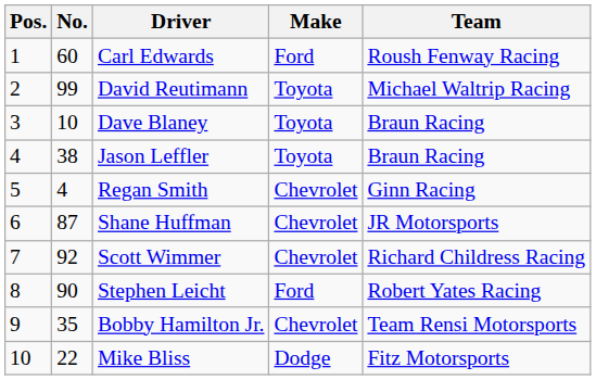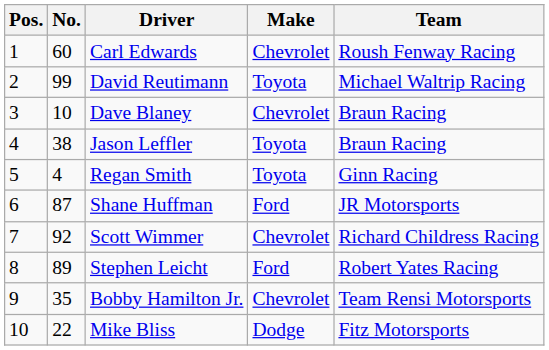 <table class="wikitable">
 <tr>
 <th>Pos.</th>
 <th>No.</th>
 <th>Driver</th>
 <th>Make</th>
 <th>Team</th>
 </tr>
 <tr>
 <td>1</td>
 <td>60</td>
 <td><a href='#'>Carl Edwards</a></td>
-<td><a href='#'>Ford</a></td>
+<td><a href='#'>Chevrolet</a></td>
 <td><a href='#'>Roush Fenway Racing</a></td>
 </tr>
 <tr>
 <td>2</td>
 <td>99</td>
 <td><a href='#'>David Reutimann</a></td>
 <td><a href='#'>Toyota</a></td>
 <td><a href='#'>Michael Waltrip Racing</a></td>
 </tr>
 <tr>
 <td>3</td>
 <td>10</td>
 <td><a href='#'>Dave Blaney</a></td>
-<td><a href='#'>Toyota</a></td>
+<td><a href='#'>Chevrolet</a></td>
 <td><a href='#'>Braun Racing</a></td>
 </tr>
 <tr>
 <td>4</td>
 <td>38</td>
 <td><a href='#'>Jason Leffler</a></td>
 <td><a href='#'>Toyota</a></td>
 <td><a href='#'>Braun Racing</a></td>
 </tr>
 <tr>
 <td>5</td>
 <td>4</td>
 <td><a href='#'>Regan Smith</a></td>
-<td><a href='#'>Chevrolet</a></td>
+<td><a href='#'>Toyota</a></td>
 <td><a href='#'>Ginn Racing</a></td>
 </tr>
 <tr>
 <td>6</td>
 <td>87</td>
 <td><a href='#'>Shane Huffman</a></td>
-<td><a href='#'>Chevrolet</a></td>
+<td><a href='#'>Ford</a></td>
 <td><a href='#'>JR Motorsports</a></td>
 </tr>
 <tr>
 <td>7</td>
 <td>92</td>
 <td><a href='#'>Scott Wimmer</a></td>
 <td><a href='#'>Chevrolet</a></td>
 <td><a href='#'>Richard Childress Racing</a></td>
 </tr>
 <tr>
 <td>8</td>
-<td>90</td>
+<td>89</td>
 <td><a href='#'>Stephen Leicht</a></td>
 <td><a href='#'>Ford</a></td>
 <td><a href='#'>Robert Yates Racing</a></td>
 </tr>
 <tr>
 <td>9</td>
 <td>35</td>
 <td><a href='#'>Bobby Hamilton Jr.</a></td>
 <td><a href='#'>Chevrolet</a></td>
 <td><a href='#'>Team Rensi Motorsports</a></td>
 </tr>
 <tr>
 <td>10</td>
 <td>22</td>
 <td><a href='#'>Mike Bliss</a></td>
 <td><a href='#'>Dodge</a></td>
 <td><a href='#'>Fitz Motorsports</a></td>
 </tr>
 </table>
